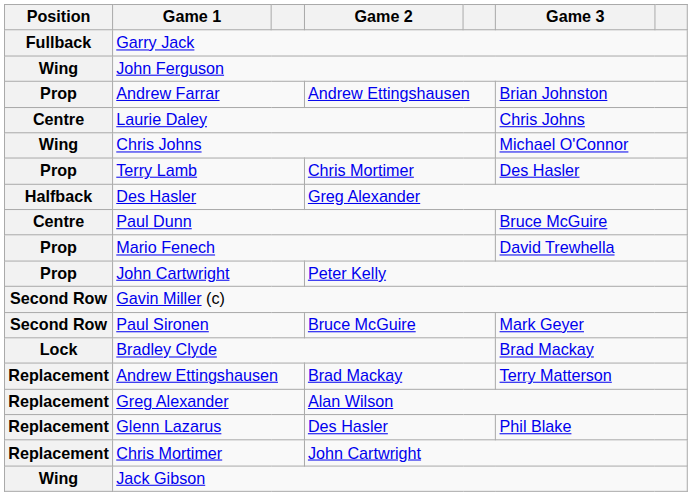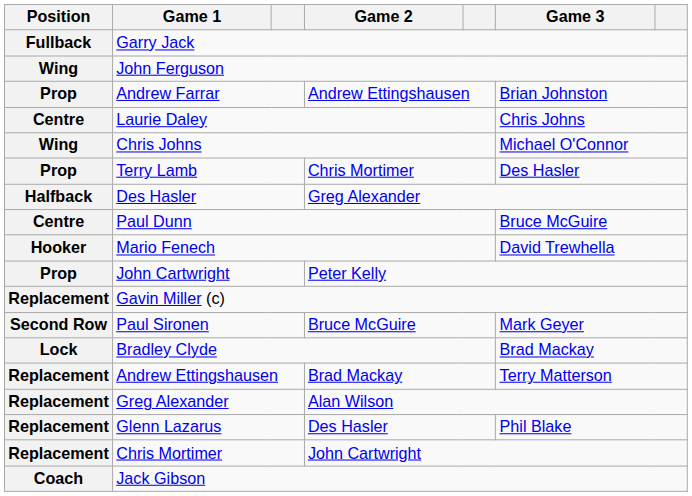 <table class="wikitable">
 <tr>
 <th>Position</th>
 <th style="width:150px;">Game 1</th>
 <th style="width:25px;"></th>
 <th style="width:150px;">Game 2</th>
 <th style="width:25px;"></th>
 <th style="width:150px;">Game 3</th>
 <th style="width:25px;"></th>
 </tr>
 <tr>
 <th>Fullback</th>
 <td colspan="6"> <a href='#'>Garry Jack</a></td>
 </tr>
 <tr>
 <th>Wing</th>
 <td colspan="6"> <a href='#'>John Ferguson</a></td>
 </tr>
 <tr>
 <th>Prop</th>
 <td colspan="2"> <a href='#'>Andrew Farrar</a></td>
 <td colspan="2"> <a href='#'>Andrew Ettingshausen</a></td>
 <td colspan="2"> <a href='#'>Brian Johnston</a></td>
 </tr>
 <tr>
 <th>Centre</th>
 <td colspan="4"> <a href='#'>Laurie Daley</a></td>
 <td colspan="2"> <a href='#'>Chris Johns</a></td>
 </tr>
 <tr>
 <th>Wing</th>
 <td colspan="4"> <a href='#'>Chris Johns</a></td>
 <td colspan="2"> <a href='#'>Michael O'Connor</a></td>
 </tr>
 <tr>
 <th>Prop</th>
 <td colspan="2"> <a href='#'>Terry Lamb</a></td>
 <td colspan="2"> <a href='#'>Chris Mortimer</a></td>
 <td colspan="2"> <a href='#'>Des Hasler</a></td>
 </tr>
 <tr>
 <th>Halfback</th>
 <td colspan="2"> <a href='#'>Des Hasler</a></td>
 <td colspan="4"> <a href='#'>Greg Alexander</a></td>
 </tr>
 <tr>
 <th>Centre</th>
 <td colspan="4"> <a href='#'>Paul Dunn</a></td>
 <td colspan="2"> <a href='#'>Bruce McGuire</a></td>
 </tr>
 <tr>
-<th>Prop</th>
+<th>Hooker</th>
 <td colspan="4"> <a href='#'>Mario Fenech</a></td>
 <td colspan="2"> <a href='#'>David Trewhella</a></td>
 </tr>
 <tr>
 <th>Prop</th>
 <td colspan="2"> <a href='#'>John Cartwright</a></td>
 <td colspan="4"> <a href='#'>Peter Kelly</a></td>
 </tr>
 <tr>
-<th>Second Row</th>
+<th>Replacement</th>
 <td colspan="6"> <a href='#'>Gavin Miller</a> (c)</td>
 </tr>
 <tr>
 <th>Second Row</th>
 <td colspan="2"> <a href='#'>Paul Sironen</a></td>
 <td colspan="2"> <a href='#'>Bruce McGuire</a></td>
 <td colspan="4"> <a href='#'>Mark Geyer</a></td>
 </tr>
 <tr>
 <th>Lock</th>
 <td colspan="4"> <a href='#'>Bradley Clyde</a></td>
 <td colspan="2"> <a href='#'>Brad Mackay</a></td>
 </tr>
 <tr>
 <th>Replacement</th>
 <td colspan="2"> <a href='#'>Andrew Ettingshausen</a></td>
 <td colspan="2"> <a href='#'>Brad Mackay</a></td>
 <td colspan="2"> <a href='#'>Terry Matterson</a></td>
 </tr>
 <tr>
 <th>Replacement</th>
 <td colspan="2"> <a href='#'>Greg Alexander</a></td>
 <td colspan="4"> <a href='#'>Alan Wilson</a></td>
 </tr>
 <tr>
 <th>Replacement</th>
 <td colspan="2"> <a href='#'>Glenn Lazarus</a></td>
 <td colspan="2"> <a href='#'>Des Hasler</a></td>
 <td colspan="2"> <a href='#'>Phil Blake</a></td>
 </tr>
 <tr>
 <th>Replacement</th>
 <td colspan="2"> <a href='#'>Chris Mortimer</a></td>
 <td colspan="4"> <a href='#'>John Cartwright</a></td>
 </tr>
 <tr>
-<th>Wing</th>
+<th>Coach</th>
 <td colspan="6"> <a href='#'>Jack Gibson</a></td>
 </tr>
 </table>
